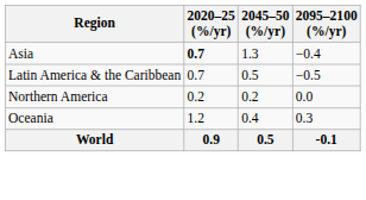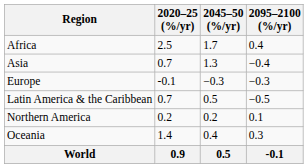 <table class="wikitable">
 <tr>
 <th>Region</th>
 <th>2020–25<br>(%/yr)</th>
 <th>2045–50<br>(%/yr)</th>
 <th>2095–2100<br>(%/yr)</th>
 </tr>
 <tr>
+<td>Africa</td>
+<td>2.5</td>
+<td>1.7</td>
+<td>0.4</td>
+</tr>
+<tr>
 <td>Asia</td>
-<td><strong>0.7</strong></td>
+<td>0.7</td>
 <td>1.3</td>
 <td>−0.4</td>
+</tr>
+<tr>
+<td>Europe</td>
+<td>-0.1</td>
+<td>−0.3</td>
+<td>−0.3</td>
 </tr>
 <tr>
 <td>Latin America & the Caribbean</td>
 <td>0.7</td>
 <td>0.5</td>
 <td>−0.5</td>
 </tr>
 <tr>
 <td>Northern America</td>
 <td>0.2</td>
 <td>0.2</td>
-<td>0.0</td>
+<td>0.1</td>
 </tr>
 <tr>
 <td>Oceania</td>
-<td>1.2</td>
+<td>1.4</td>
 <td>0.4</td>
 <td>0.3</td>
 </tr>
 <tr>
 <th>World</th>
 <th>0.9</th>
 <th>0.5</th>
 <th>-0.1</th>
 </tr>
 </table>
